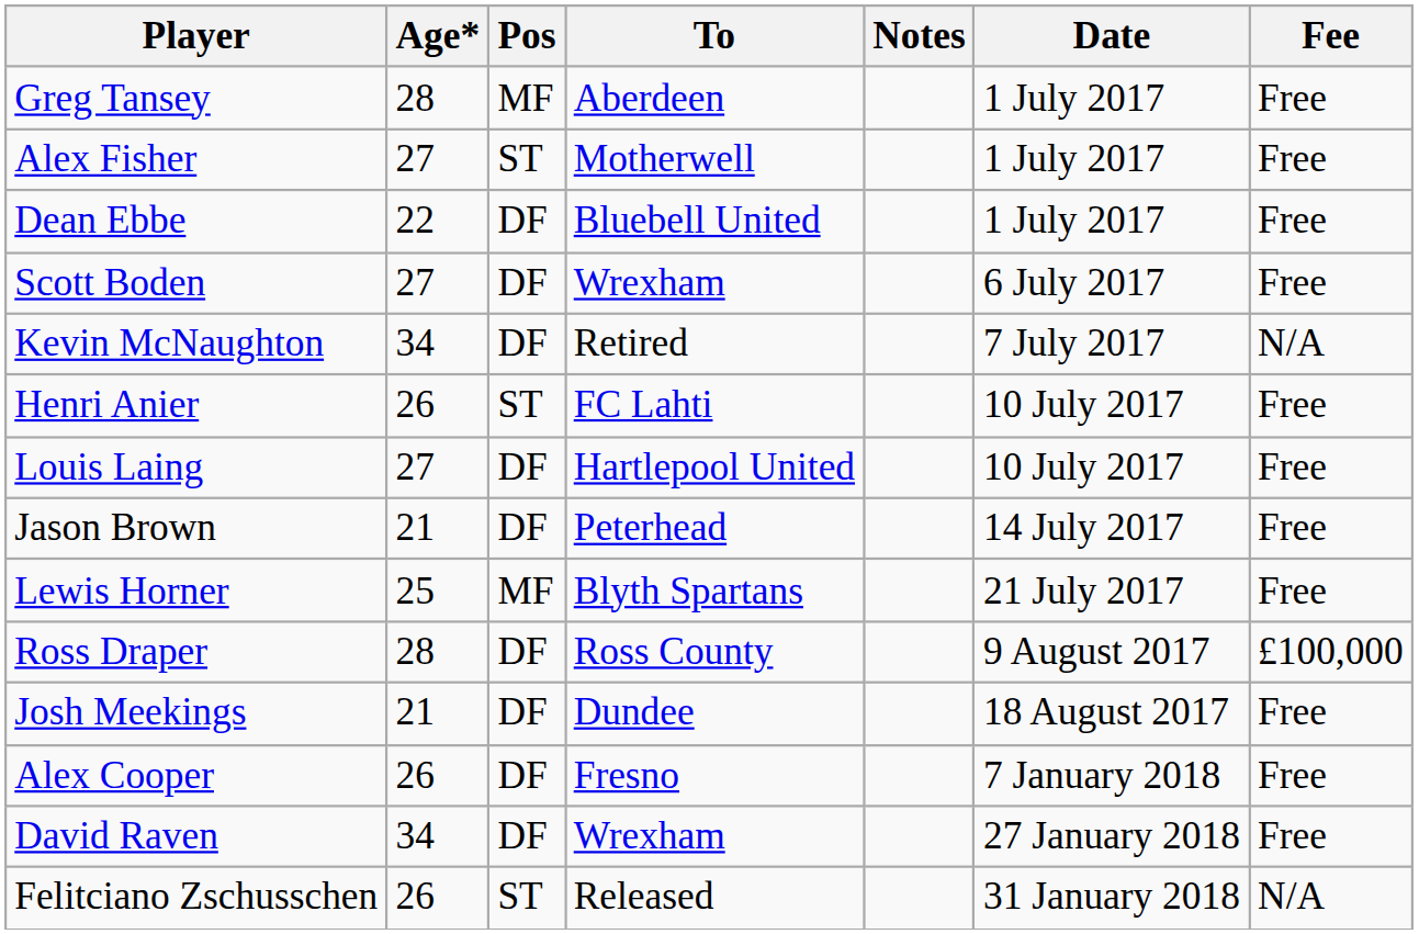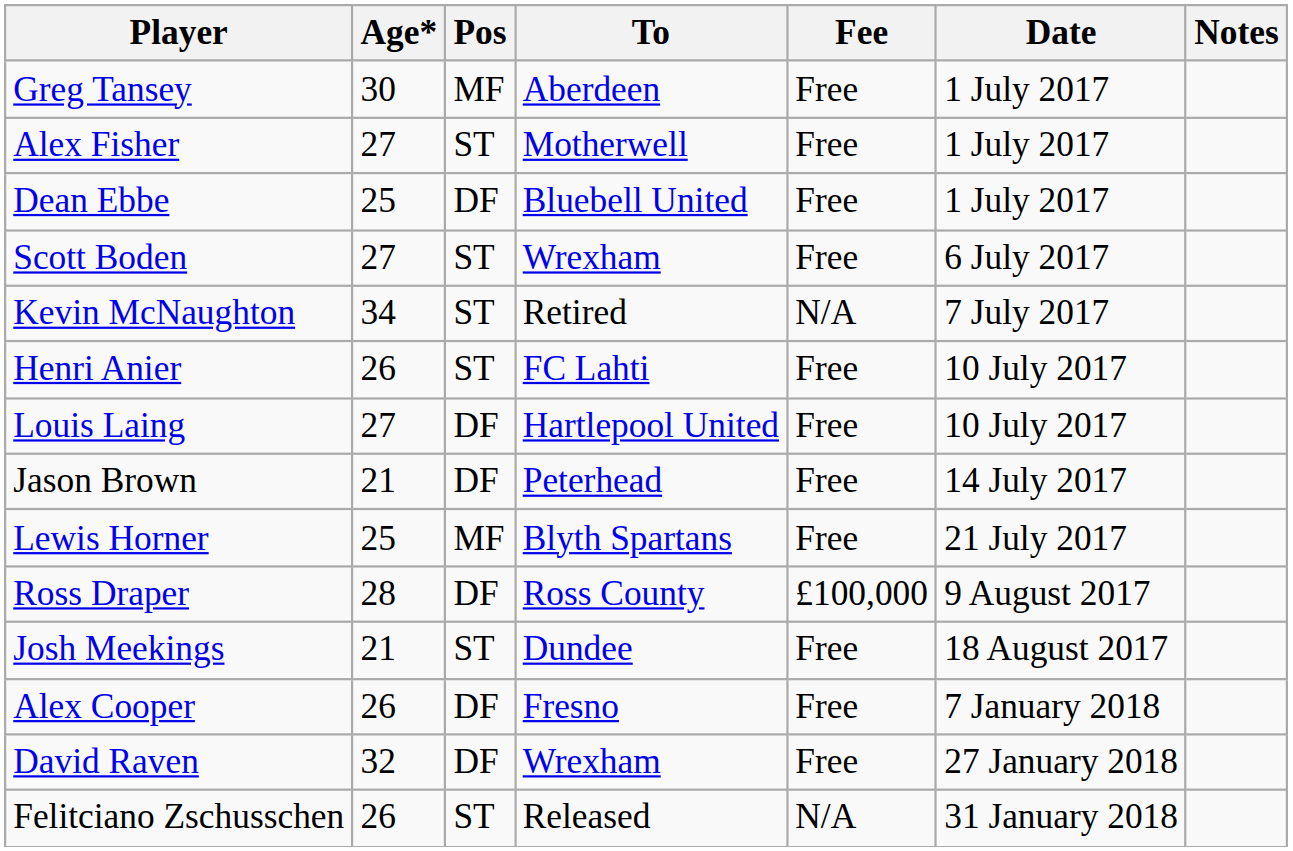 <table class="wikitable">
 <tr>
 <th>Player</th>
 <th>Age*</th>
 <th>Pos</th>
 <th>To</th>
+<th>Fee</th>
+<th>Date</th>
 <th>Notes</th>
-<th>Date</th>
-<th>Fee</th>
 </tr>
 <tr>
 <td> <a href='#'>Greg Tansey</a></td>
-<td>28</td>
+<td>30</td>
 <td>MF</td>
 <td> <a href='#'>Aberdeen</a></td>
+<td>Free</td>
+<td>1 July 2017</td>
 <td></td>
-<td>1 July 2017</td>
-<td>Free</td>
 </tr>
 <tr>
 <td> <a href='#'>Alex Fisher</a></td>
 <td>27</td>
 <td>ST</td>
 <td> <a href='#'>Motherwell</a></td>
+<td>Free</td>
+<td>1 July 2017</td>
 <td></td>
-<td>1 July 2017</td>
-<td>Free</td>
 </tr>
 <tr>
 <td> <a href='#'>Dean Ebbe</a></td>
-<td>22</td>
+<td>25</td>
 <td>DF</td>
 <td> <a href='#'>Bluebell United</a></td>
+<td>Free</td>
+<td>1 July 2017</td>
 <td></td>
-<td>1 July 2017</td>
-<td>Free</td>
 </tr>
 <tr>
 <td> <a href='#'>Scott Boden</a></td>
 <td>27</td>
-<td>DF</td>
+<td>ST</td>
 <td> <a href='#'>Wrexham</a></td>
+<td>Free</td>
+<td>6 July 2017</td>
 <td></td>
-<td>6 July 2017</td>
-<td>Free</td>
 </tr>
 <tr>
 <td> <a href='#'>Kevin McNaughton</a></td>
 <td>34</td>
-<td>DF</td>
+<td>ST</td>
 <td>Retired</td>
+<td>N/A</td>
+<td>7 July 2017</td>
 <td></td>
-<td>7 July 2017</td>
-<td>N/A</td>
 </tr>
 <tr>
 <td> <a href='#'>Henri Anier</a></td>
 <td>26</td>
 <td>ST</td>
 <td> <a href='#'>FC Lahti</a></td>
+<td>Free</td>
+<td>10 July 2017</td>
 <td></td>
-<td>10 July 2017</td>
-<td>Free</td>
 </tr>
 <tr>
 <td> <a href='#'>Louis Laing</a></td>
 <td>27</td>
 <td>DF</td>
 <td> <a href='#'>Hartlepool United</a></td>
+<td>Free</td>
+<td>10 July 2017</td>
 <td></td>
-<td>10 July 2017</td>
-<td>Free</td>
 </tr>
 <tr>
 <td> Jason Brown</td>
 <td>21</td>
 <td>DF</td>
 <td> <a href='#'>Peterhead</a></td>
+<td>Free</td>
+<td>14 July 2017</td>
 <td></td>
-<td>14 July 2017</td>
-<td>Free</td>
 </tr>
 <tr>
 <td> <a href='#'>Lewis Horner</a></td>
 <td>25</td>
 <td>MF</td>
 <td> <a href='#'>Blyth Spartans</a></td>
+<td>Free</td>
+<td>21 July 2017</td>
 <td></td>
-<td>21 July 2017</td>
-<td>Free</td>
 </tr>
 <tr>
 <td> <a href='#'>Ross Draper</a></td>
 <td>28</td>
 <td>DF</td>
 <td> <a href='#'>Ross County</a></td>
+<td>£100,000</td>
+<td>9 August 2017</td>
 <td></td>
-<td>9 August 2017</td>
-<td>£100,000</td>
 </tr>
 <tr>
 <td> <a href='#'>Josh Meekings</a></td>
 <td>21</td>
-<td>DF</td>
+<td>ST</td>
 <td> <a href='#'>Dundee</a></td>
+<td>Free</td>
+<td>18 August 2017</td>
 <td></td>
-<td>18 August 2017</td>
-<td>Free</td>
 </tr>
 <tr>
 <td> <a href='#'>Alex Cooper</a></td>
 <td>26</td>
 <td>DF</td>
 <td> <a href='#'>Fresno</a></td>
+<td>Free</td>
+<td>7 January 2018</td>
 <td></td>
-<td>7 January 2018</td>
-<td>Free</td>
 </tr>
 <tr>
 <td> <a href='#'>David Raven</a></td>
-<td>34</td>
+<td>32</td>
 <td>DF</td>
 <td> <a href='#'>Wrexham</a></td>
+<td>Free</td>
+<td>27 January 2018</td>
 <td></td>
-<td>27 January 2018</td>
-<td>Free</td>
 </tr>
 <tr>
 <td> Felitciano Zschusschen</td>
 <td>26</td>
 <td>ST</td>
 <td>Released</td>
+<td>N/A</td>
+<td>31 January 2018</td>
 <td></td>
-<td>31 January 2018</td>
-<td>N/A</td>
 </tr>
 </table>
